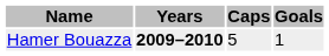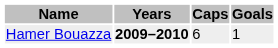 <table class="toccolours">
 <tr>
 <th bgcolor=silver>Name</th>
 <th bgcolor=silver>Years</th>
 <th bgcolor=silver>Caps</th>
 <th bgcolor=silver>Goals</th>
 </tr>
 <tr bgcolor=#eeeeee>
 <td><a href='#'>Hamer Bouazza</a></td>
 <td><strong>2009–2010</strong></td>
-<td>5</td>
+<td>6</td>
 <td>1</td>
 </tr>
 </table>
